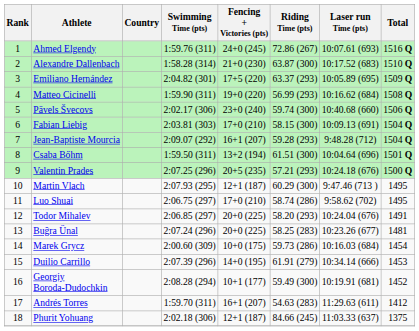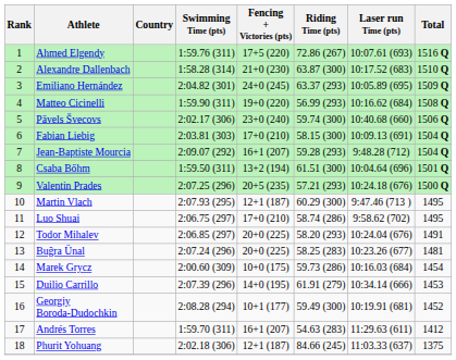 <table style="text-align:center" class="wikitable sortable">
 <tr>
 <th>Rank</th>
 <th>Athlete</th>
 <th>Country</th>
 <th>Swimming<br><small>Time (pts)</small></th>
 <th>Fencing<br>+<br><small>Victories (pts)</small></th>
 <th>Riding<br><small>Time (pts)</small></th>
 <th>Laser run<br><small>Time (pts)</small></th>
 <th>Total</th>
 </tr>
 <tr bgcolor=#bbf3bb>
 <td>1</td>
 <td align=left><a href='#'>Ahmed Elgendy</a></td>
 <td align="left"></td>
 <td>1:59.76 (311)</td>
-<td>24+0 (245)</td>
+<td>17+5 (220)</td>
 <td data-sort-value=267>72.86 (267)</td>
 <td>10:07.61 (693)</td>
 <td>1516 <strong>Q</strong></td>
 </tr>
 <tr bgcolor=#bbf3bb>
 <td>2</td>
 <td align=left><a href='#'>Alexandre Dallenbach</a></td>
 <td align="left"></td>
 <td>1:58.28 (314)</td>
 <td>21+0 (230)</td>
 <td data-sort-value=300>63.87 (300)</td>
 <td>10:17.52 (683)</td>
 <td>1510 <strong>Q</strong></td>
 </tr>
 <tr bgcolor=#bbf3bb>
 <td>3</td>
 <td align=left><a href='#'>Emiliano Hernández</a></td>
 <td align="left"></td>
 <td>2:04.82 (301)</td>
-<td>17+5 (220)</td>
+<td>24+0 (245)</td>
 <td data-sort-value=293>63.37 (293)</td>
 <td>10:05.89 (695)</td>
 <td>1509 <strong>Q</strong></td>
 </tr>
 <tr bgcolor=#bbf3bb>
 <td>4</td>
 <td align=left><a href='#'>Matteo Cicinelli</a></td>
 <td align="left"></td>
 <td>1:59.90 (311)</td>
 <td>19+0 (220)</td>
 <td data-sort-value=293>56.99 (293)</td>
 <td>10:16.62 (684)</td>
 <td>1508 <strong>Q</strong></td>
 </tr>
 <tr bgcolor=#bbf3bb>
 <td>5</td>
 <td align=left><a href='#'>Pāvels Švecovs</a></td>
 <td align="left"></td>
 <td>2:02.17 (306)</td>
 <td>23+0 (240)</td>
 <td data-sort-value=300>59.74 (300)</td>
 <td>10:40.68 (660)</td>
 <td>1506 <strong>Q</strong></td>
 </tr>
 <tr bgcolor=#bbf3bb>
 <td>6</td>
 <td align=left><a href='#'>Fabian Liebig</a></td>
 <td align="left"></td>
 <td>2:03.81 (303)</td>
 <td>17+0 (210)</td>
 <td data-sort-value=300>58.15 (300)</td>
 <td>10:09.13 (691)</td>
 <td>1504 <strong>Q</strong></td>
 </tr>
 <tr bgcolor=#bbf3bb>
 <td>7</td>
 <td align=left><a href='#'>Jean-Baptiste Mourcia</a></td>
 <td align="left"></td>
 <td>2:09.07 (292)</td>
 <td>16+1 (207)</td>
 <td data-sort-value=293>59.28 (293)</td>
 <td>9:48.28 (712)</td>
 <td>1504 <strong>Q</strong></td>
 </tr>
 <tr bgcolor=#bbf3bb>
 <td>8</td>
 <td align=left><a href='#'>Csaba Bőhm</a></td>
 <td align="left"></td>
 <td>1:59.50 (311)</td>
 <td>13+2 (194)</td>
 <td data-sort-value=300>61.51 (300)</td>
 <td>10:04.64 (696)</td>
 <td>1501 <strong>Q</strong></td>
 </tr>
 <tr bgcolor=#bbf3bb>
 <td>9</td>
 <td align=left><a href='#'>Valentin Prades</a></td>
 <td align="left"></td>
 <td>2:07.25 (296)</td>
 <td>20+5 (235)</td>
 <td data-sort-value=293>57.21  (293)</td>
 <td>10:24.18 (676)</td>
 <td>1500 <strong>Q</strong></td>
 </tr>
 <tr>
 <td>10</td>
 <td align=left><a href='#'>Martin Vlach</a></td>
 <td align="left"></td>
 <td>2:07.93 (295)</td>
 <td>12+1 (187)</td>
 <td data-sort-value=300>60.29 (300)</td>
 <td>9:47.46 (713 <strong></strong>)</td>
 <td>1495</td>
 </tr>
 <tr>
 <td>11</td>
 <td align=left><a href='#'>Luo Shuai</a></td>
 <td align="left"></td>
 <td>2:06.75 (297)</td>
 <td>17+0 (210)</td>
 <td data-sort-value=286>58.74 (286)</td>
 <td>9:58.62 (702)</td>
 <td>1495</td>
 </tr>
 <tr>
 <td>12</td>
 <td align=left><a href='#'>Todor Mihalev</a></td>
 <td align="left"></td>
 <td>2:06.85 (297)</td>
 <td>20+0 (225)</td>
 <td data-sort-value=293>58.20 (293)</td>
 <td>10:24.04 (676)</td>
 <td>1491</td>
 </tr>
 <tr>
 <td>13</td>
 <td align=left><a href='#'>Buğra Ünal</a></td>
 <td align="left"></td>
 <td>2:07.24 (296)</td>
 <td>20+0 (225)</td>
 <td data-sort-value=283>58.25 (283)</td>
 <td>10:23.26 (677)</td>
 <td>1481</td>
 </tr>
 <tr>
 <td>14</td>
 <td align=left><a href='#'>Marek Grycz</a></td>
 <td align="left"></td>
 <td>2:00.60 (309)</td>
 <td>10+0 (175)</td>
 <td data-sort-value=286>59.73 (286)</td>
 <td>10:16.03 (684)</td>
 <td>1454</td>
 </tr>
 <tr>
 <td>15</td>
 <td align=left><a href='#'>Duilio Carrillo</a></td>
 <td align="left"></td>
 <td>2:07.39 (296)</td>
 <td>14+0 (195)</td>
 <td data-sort-value=279>61.91 (279)</td>
 <td>10:34.14 (666)</td>
 <td>1453</td>
 </tr>
 <tr>
 <td>16</td>
 <td align=left><a href='#'>Georgiy<br>Boroda-Dudochkin</a></td>
 <td align="left"></td>
 <td>2:08.28 (294)</td>
 <td>10+1 (177)</td>
 <td data-sort-value=300>59.49 (300)</td>
 <td>10:19.91 (681)</td>
 <td>1452</td>
 </tr>
 <tr>
 <td>17</td>
 <td align=left><a href='#'>Andrés Torres</a></td>
 <td align="left"></td>
 <td>1:59.70 (311)</td>
 <td>16+1 (207)</td>
 <td data-sort-value=283>54.63 (283)</td>
 <td>11:29.63 (611)</td>
 <td>1412</td>
 </tr>
 <tr>
 <td>18</td>
 <td align=left><a href='#'>Phurit Yohuang</a></td>
 <td align="left"></td>
 <td>2:02.18 (306)</td>
 <td>12+1 (187)</td>
 <td data-sort-value=245>84.66 (245)</td>
 <td>11:03.33 (637)</td>
 <td>1375</td>
 </tr>
 <tr>
 </tr>
 </table>
